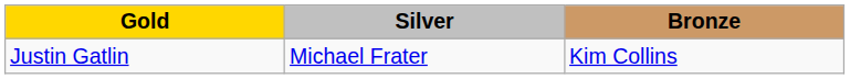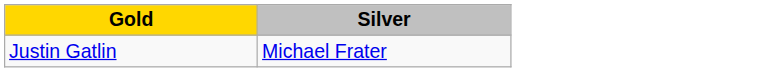 <table class="wikitable" style="text-align:left">
 <tr align="center">
 <td width=200 bgcolor=gold><strong>Gold</strong></td>
 <td width=200 bgcolor=silver><strong>Silver</strong></td>
-<td width=200 bgcolor=CC9966><strong>Bronze</strong></td>
 </tr>
 <tr>
 <td><a href='#'>Justin Gatlin</a><br><em></em></td>
 <td><a href='#'>Michael Frater</a><br><em></em></td>
-<td><a href='#'>Kim Collins</a><br><em></em></td>
 </tr>
 </table>
